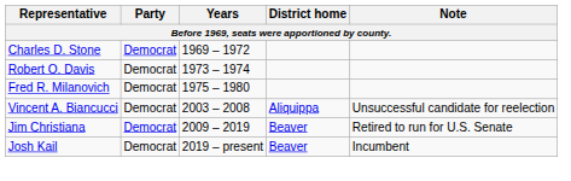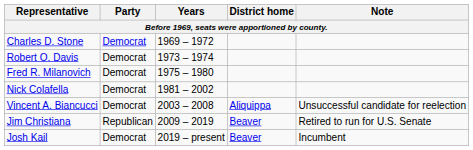 <table class=wikitable>
 <tr valign=bottom>
 <th>Representative</th>
 <th>Party</th>
 <th>Years</th>
 <th>District home</th>
 <th>Note</th>
 </tr>
 <tr>
 <th colspan=5 style="font-size: 80%;"><em>Before 1969, seats were apportioned by county.</em></th>
 </tr>
 <tr>
 <td><a href='#'>Charles D. Stone</a></td>
 <td><a href='#'>Democrat</a></td>
 <td>1969 – 1972</td>
 <td></td>
 <td></td>
 </tr>
 <tr>
 <td><a href='#'>Robert O. Davis</a></td>
 <td>Democrat</td>
 <td>1973 – 1974</td>
 <td></td>
 <td></td>
 </tr>
 <tr>
 <td><a href='#'>Fred R. Milanovich</a></td>
 <td>Democrat</td>
 <td>1975 – 1980</td>
 <td></td>
 <td></td>
 </tr>
 <tr>
+<td><a href='#'>Nick Colafella</a></td>
+<td>Democrat</td>
+<td>1981 – 2002</td>
+<td></td>
+<td></td>
+</tr>
+<tr>
 <td><a href='#'>Vincent A. Biancucci</a></td>
 <td>Democrat</td>
 <td>2003 – 2008</td>
 <td><a href='#'>Aliquippa</a></td>
 <td>Unsuccessful candidate for reelection</td>
 </tr>
 <tr>
 <td><a href='#'>Jim Christiana</a></td>
-<td><a href='#'>Democrat</a></td>
+<td>Republican</td>
 <td>2009 – 2019</td>
 <td><a href='#'>Beaver</a></td>
 <td>Retired to run for U.S. Senate</td>
 </tr>
 <tr>
 <td><a href='#'>Josh Kail</a></td>
 <td>Democrat</td>
 <td>2019 – present</td>
 <td><a href='#'>Beaver</a></td>
 <td>Incumbent</td>
 </tr>
 </table>
